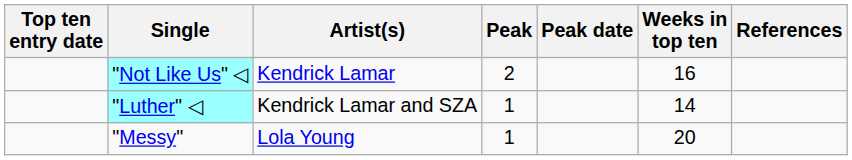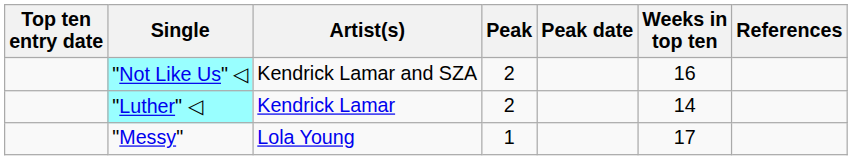 <table class="wikitable sortable">
 <tr>
 <th>Top ten<br>entry date</th>
 <th>Single</th>
 <th>Artist(s)</th>
 <th data-sort-type="number">Peak</th>
 <th>Peak date</th>
 <th data-sort-type="number">Weeks in<br>top ten</th>
 <th>References</th>
 </tr>
 <tr>
 <td></td>
 <td style="background:#9ff;">"<a href='#'>Not Like Us</a>" ◁</td>
-<td><a href='#'>Kendrick Lamar</a></td>
+<td>Kendrick Lamar and SZA</td>
 <td style="text-align:center;">2</td>
 <td></td>
 <td style="text-align:center;">16</td>
 <td></td>
 </tr>
 <tr>
 <td></td>
 <td style="background:#9ff;">"<a href='#'>Luther</a>" ◁</td>
-<td>Kendrick Lamar and SZA</td>
-<td style="text-align:center;">1</td>
+<td><a href='#'>Kendrick Lamar</a></td>
+<td style="text-align:center;">2</td>
 <td></td>
 <td style="text-align:center;">14</td>
 <td> </td>
 </tr>
 <tr>
 <td></td>
 <td>"<a href='#'>Messy</a>"</td>
 <td><a href='#'>Lola Young</a></td>
 <td style="text-align:center;">1</td>
 <td></td>
-<td style="text-align:center;">20</td>
+<td style="text-align:center;">17</td>
 <td> </td>
 </tr>
 </table>
